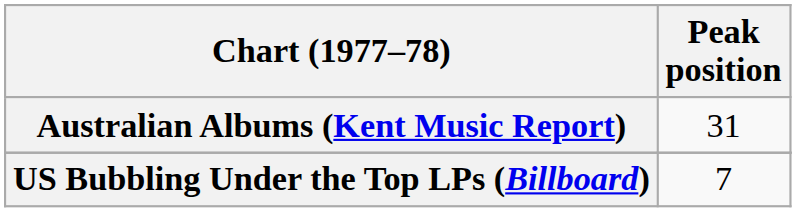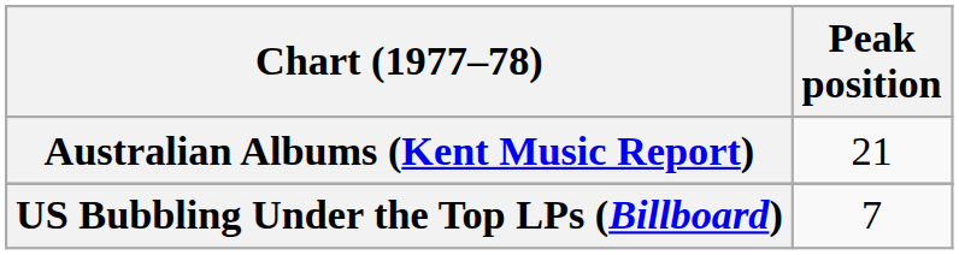 <table class="wikitable sortable plainrowheaders">
 <tr>
 <th scope="col">Chart (1977–78)</th>
 <th scope="col">Peak<br>position</th>
 </tr>
 <tr>
 <th scope="row">Australian Albums (<a href='#'>Kent Music Report</a>)</th>
-<td style="text-align:center;">31</td>
+<td style="text-align:center;">21</td>
 </tr>
 <tr>
 </tr>
 <tr>
 <th scope="row">US Bubbling Under the Top LPs (<em><a href='#'>Billboard</a></em>)</th>
 <td style="text-align:center;">7</td>
 </tr>
 </table>
